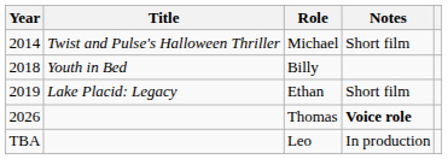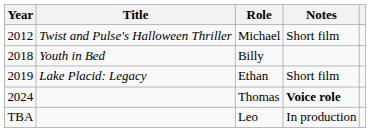 <table class="wikitable sortable">
 <tr>
 <th>Year</th>
 <th>Title</th>
 <th>Role</th>
 <th>Notes</th>
 <th class="unsortable"></th>
 </tr>
 <tr>
-<td>2014</td>
+<td>2012</td>
 <td><em>Twist and Pulse's Halloween Thriller</em></td>
 <td>Michael</td>
 <td>Short film</td>
 <td style="text-align:center"></td>
 </tr>
 <tr>
 <td>2018</td>
 <td><em>Youth in Bed</em></td>
 <td>Billy</td>
 <td></td>
 <td></td>
 </tr>
 <tr>
 <td>2019</td>
 <td><em>Lake Placid: Legacy</em></td>
 <td>Ethan</td>
 <td>Short film</td>
 <td style="text-align:center"></td>
 </tr>
 <tr>
-<td>2026</td>
+<td>2024</td>
 <td></td>
 <td>Thomas</td>
 <td><strong>Voice role</strong></td>
 <td style="text-align: center"></td>
 </tr>
 <tr>
 <td>TBA</td>
 <td></td>
 <td>Leo</td>
 <td>In production</td>
 <td style="text-align: center"></td>
 </tr>
 </table>
